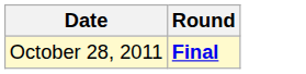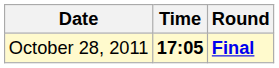 <table class="wikitable">
 <tr>
 <th>Date</th>
+<th>Time</th>
 <th>Round</th>
 </tr>
 <tr style=background:lemonchiffon>
 <td>October 28, 2011</td>
+<td><strong>17:05</strong></td>
 <td><strong><a href='#'>Final</a></strong></td>
 </tr>
 </table>
